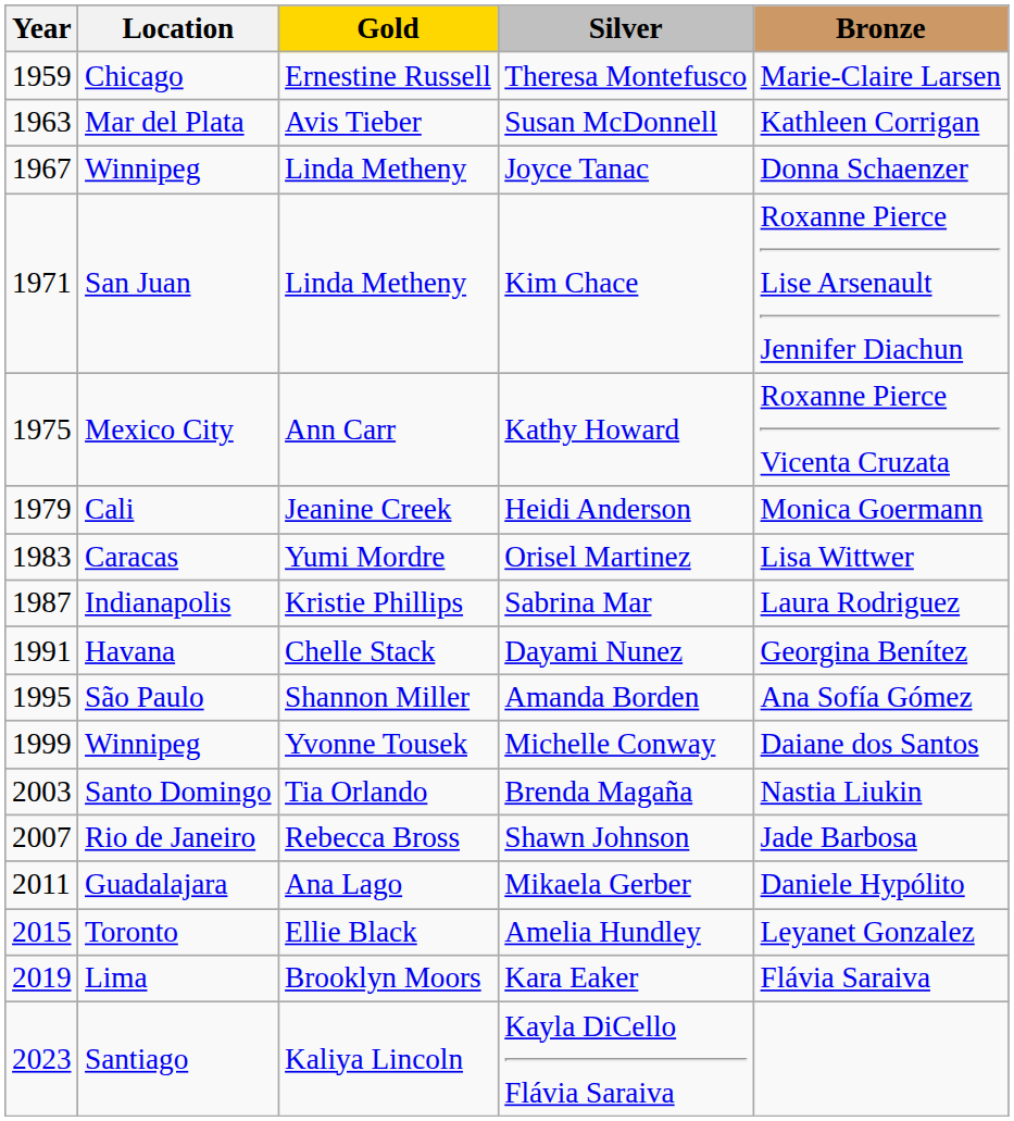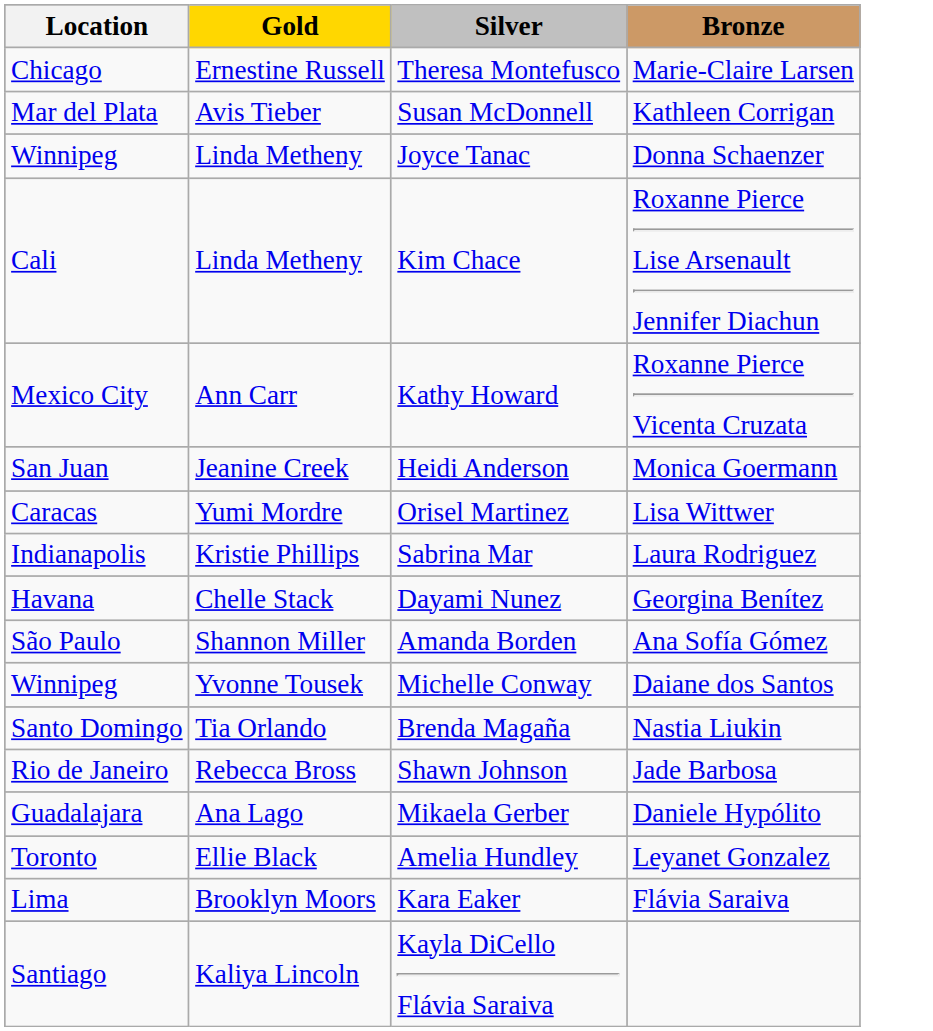 <table class="wikitable">
 <tr>
-<th>Year</th>
 <th>Location</th>
 <th style="background-color:gold;">Gold</th>
 <th style="background-color:silver;">Silver</th>
 <th style="background-color:#cc9966;">Bronze</th>
 </tr>
 <tr>
-<td>1959</td>
 <td> <a href='#'>Chicago</a></td>
 <td> <a href='#'>Ernestine Russell</a></td>
 <td> <a href='#'>Theresa Montefusco</a></td>
 <td> <a href='#'>Marie-Claire Larsen</a></td>
 </tr>
 <tr>
-<td>1963</td>
 <td> <a href='#'>Mar del Plata</a></td>
 <td> <a href='#'>Avis Tieber</a></td>
 <td> <a href='#'>Susan McDonnell</a></td>
 <td> <a href='#'>Kathleen Corrigan</a></td>
 </tr>
 <tr>
-<td>1967</td>
 <td> <a href='#'>Winnipeg</a></td>
 <td> <a href='#'>Linda Metheny</a></td>
 <td> <a href='#'>Joyce Tanac</a></td>
 <td> <a href='#'>Donna Schaenzer</a></td>
 </tr>
 <tr>
-<td>1971</td>
-<td> <a href='#'>San Juan</a></td>
+<td> <a href='#'>Cali</a></td>
 <td> <a href='#'>Linda Metheny</a></td>
 <td> <a href='#'>Kim Chace</a></td>
 <td> <a href='#'>Roxanne Pierce</a> <hr>  <a href='#'>Lise Arsenault</a> <hr>  <a href='#'>Jennifer Diachun</a></td>
 </tr>
 <tr>
-<td>1975</td>
 <td> <a href='#'>Mexico City</a></td>
 <td> <a href='#'>Ann Carr</a></td>
 <td> <a href='#'>Kathy Howard</a></td>
 <td> <a href='#'>Roxanne Pierce</a> <hr>  <a href='#'>Vicenta Cruzata</a></td>
 </tr>
 <tr>
-<td>1979</td>
-<td> <a href='#'>Cali</a></td>
+<td> <a href='#'>San Juan</a></td>
 <td> <a href='#'>Jeanine Creek</a></td>
 <td> <a href='#'>Heidi Anderson</a></td>
 <td> <a href='#'>Monica Goermann</a></td>
 </tr>
 <tr>
-<td>1983</td>
 <td> <a href='#'>Caracas</a></td>
 <td> <a href='#'>Yumi Mordre</a></td>
 <td> <a href='#'>Orisel Martinez</a></td>
 <td> <a href='#'>Lisa Wittwer</a></td>
 </tr>
 <tr>
-<td>1987</td>
 <td> <a href='#'>Indianapolis</a></td>
 <td> <a href='#'>Kristie Phillips</a></td>
 <td> <a href='#'>Sabrina Mar</a></td>
 <td> <a href='#'>Laura Rodriguez</a></td>
 </tr>
 <tr>
-<td>1991</td>
 <td> <a href='#'>Havana</a></td>
 <td> <a href='#'>Chelle Stack</a></td>
 <td> <a href='#'>Dayami Nunez</a></td>
 <td> <a href='#'>Georgina Benítez</a></td>
 </tr>
 <tr>
-<td>1995</td>
 <td> <a href='#'>São Paulo</a></td>
 <td> <a href='#'>Shannon Miller</a></td>
 <td> <a href='#'>Amanda Borden</a></td>
 <td> <a href='#'>Ana Sofía Gómez</a></td>
 </tr>
 <tr>
-<td>1999</td>
 <td> <a href='#'>Winnipeg</a></td>
 <td> <a href='#'>Yvonne Tousek</a></td>
 <td> <a href='#'>Michelle Conway</a></td>
 <td> <a href='#'>Daiane dos Santos</a></td>
 </tr>
 <tr>
-<td>2003</td>
 <td> <a href='#'>Santo Domingo</a></td>
 <td> <a href='#'>Tia Orlando</a></td>
 <td> <a href='#'>Brenda Magaña</a></td>
 <td> <a href='#'>Nastia Liukin</a></td>
 </tr>
 <tr>
-<td>2007</td>
 <td> <a href='#'>Rio de Janeiro</a></td>
 <td> <a href='#'>Rebecca Bross</a></td>
 <td> <a href='#'>Shawn Johnson</a></td>
 <td> <a href='#'>Jade Barbosa</a></td>
 </tr>
 <tr>
-<td>2011</td>
 <td> <a href='#'>Guadalajara</a></td>
 <td> <a href='#'>Ana Lago</a></td>
 <td> <a href='#'>Mikaela Gerber</a></td>
 <td> <a href='#'>Daniele Hypólito</a></td>
 </tr>
 <tr>
-<td><a href='#'>2015</a></td>
 <td> <a href='#'>Toronto</a></td>
 <td> <a href='#'>Ellie Black</a></td>
 <td> <a href='#'>Amelia Hundley</a></td>
 <td> <a href='#'>Leyanet Gonzalez</a></td>
 </tr>
 <tr>
-<td><a href='#'>2019</a></td>
 <td> <a href='#'>Lima</a></td>
 <td> <a href='#'>Brooklyn Moors</a></td>
 <td> <a href='#'>Kara Eaker</a></td>
 <td> <a href='#'>Flávia Saraiva</a></td>
 </tr>
 <tr>
-<td><a href='#'>2023</a></td>
 <td> <a href='#'>Santiago</a></td>
 <td> <a href='#'>Kaliya Lincoln</a></td>
 <td> <a href='#'>Kayla DiCello</a><hr> <a href='#'>Flávia Saraiva</a></td>
 <td></td>
 </tr>
 </table>
